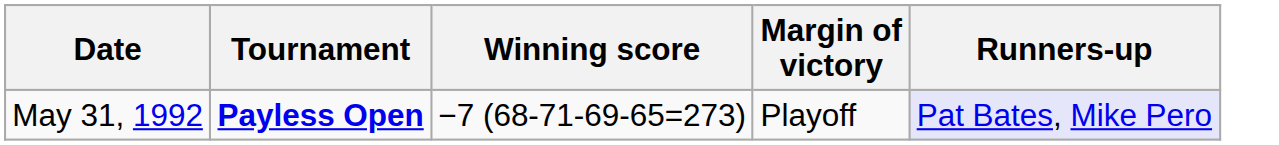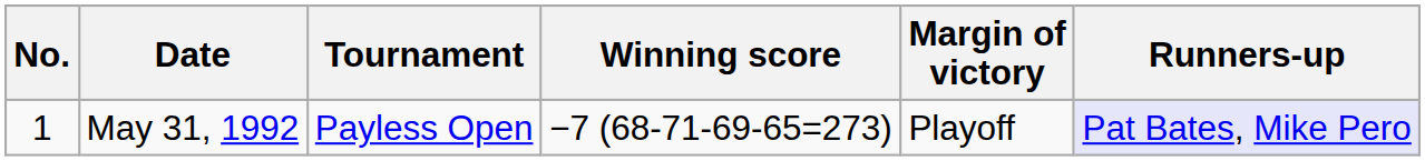 <table class="wikitable" style="font-size:95%;">
 <tr>
+<th>No.</th>
 <th>Date</th>
 <th>Tournament</th>
 <th>Winning score</th>
 <th>Margin of<br>victory</th>
 <th>Runners-up</th>
 </tr>
 <tr>
+<td align=center>1</td>
 <td align=right>May 31, <a href='#'>1992</a></td>
-<td><strong><a href='#'>Payless Open</a></strong></td>
+<td><a href='#'>Payless Open</a></td>
 <td>−7 (68-71-69-65=273)</td>
 <td>Playoff</td>
 <td style="background: lavender;"> <a href='#'>Pat Bates</a>,  <a href='#'>Mike Pero</a></td>
 </tr>
 </table>
